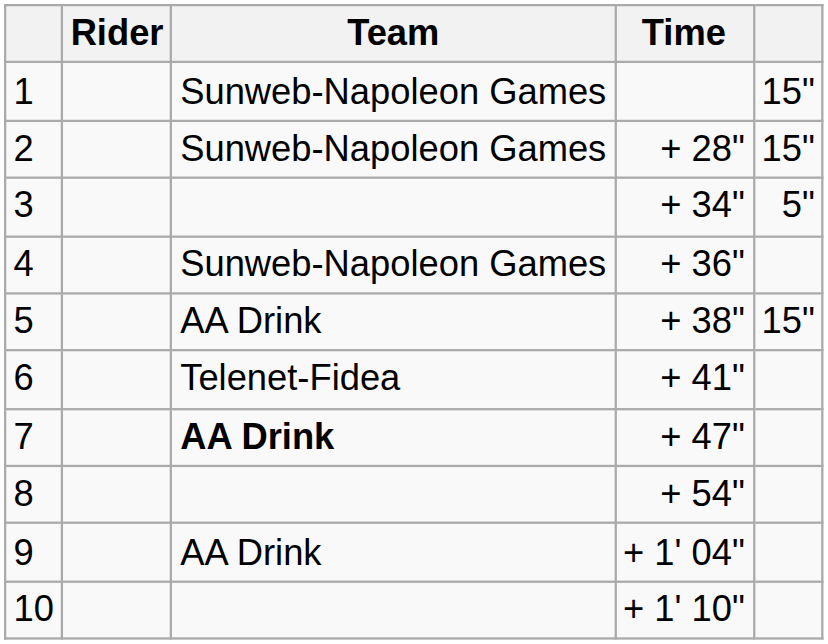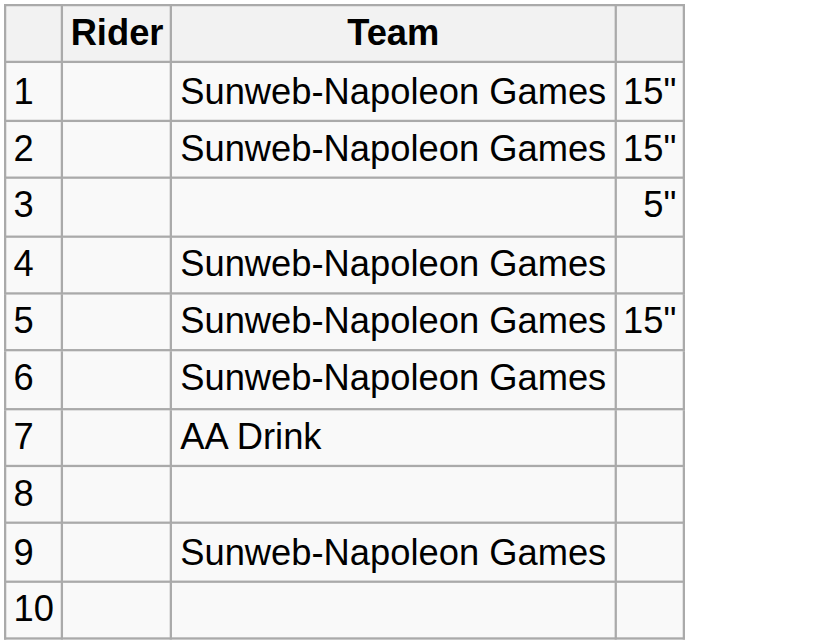 <table class="wikitable">
 <tr>
 <th></th>
 <th>Rider</th>
 <th>Team</th>
-<th>Time</th>
 <th></th>
 </tr>
 <tr>
 <td>1</td>
 <td></td>
 <td>Sunweb-Napoleon Games</td>
-<td align="right"></td>
 <td align="right">15"</td>
 </tr>
 <tr>
 <td>2</td>
 <td></td>
 <td>Sunweb-Napoleon Games</td>
-<td align="right">+ 28"</td>
 <td align="right">15"</td>
 </tr>
 <tr>
 <td>3</td>
 <td></td>
 <td></td>
-<td align="right">+ 34"</td>
 <td align="right">5"</td>
 </tr>
 <tr>
 <td>4</td>
 <td></td>
 <td>Sunweb-Napoleon Games</td>
-<td align="right">+ 36"</td>
 <td></td>
 </tr>
 <tr>
 <td>5</td>
 <td></td>
-<td>AA Drink</td>
-<td align="right">+ 38"</td>
+<td>Sunweb-Napoleon Games</td>
 <td align="right">15"</td>
 </tr>
 <tr>
 <td>6</td>
 <td></td>
-<td>Telenet-Fidea</td>
-<td align="right">+ 41"</td>
+<td>Sunweb-Napoleon Games</td>
 <td></td>
 </tr>
 <tr>
 <td>7</td>
 <td></td>
-<td><strong>AA Drink</strong></td>
-<td align="right">+ 47"</td>
+<td>AA Drink</td>
 <td></td>
 </tr>
 <tr>
 <td>8</td>
 <td></td>
 <td></td>
-<td align="right">+ 54"</td>
 <td></td>
 </tr>
 <tr>
 <td>9</td>
 <td></td>
-<td>AA Drink</td>
-<td align="right">+ 1' 04"</td>
+<td>Sunweb-Napoleon Games</td>
 <td></td>
 </tr>
 <tr>
 <td>10</td>
 <td></td>
 <td></td>
-<td align="right">+ 1' 10"</td>
 <td></td>
 </tr>
 </table>
